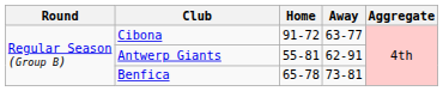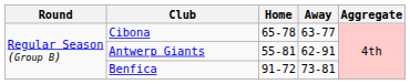 <table class="wikitable">
 <tr>
 <th>Round</th>
 <th width="168">Club</th>
 <th>Home</th>
 <th>Away</th>
 <th>Aggregate</th>
 </tr>
 <tr>
 <td rowspan="3"><a href='#'>Regular Season</a><br><em>(<small>Group B</small>)</em></td>
 <td> <a href='#'>Cibona</a></td>
-<td style="text-align:center;">91-72</td>
+<td style="text-align:center;">65-78</td>
 <td style="text-align:center;">63-77</td>
 <td rowspan="3" style="text-align:center;" bgcolor="#ffcccc">4th</td>
 </tr>
 <tr>
 <td> <a href='#'>Antwerp Giants</a></td>
 <td style="text-align:center;">55-81</td>
 <td style="text-align:center;">62-91</td>
 </tr>
 <tr>
 <td> <a href='#'>Benfica</a></td>
-<td style="text-align:center;">65-78</td>
+<td style="text-align:center;">91-72</td>
 <td style="text-align:center;">73-81</td>
 </tr>
 </table>
